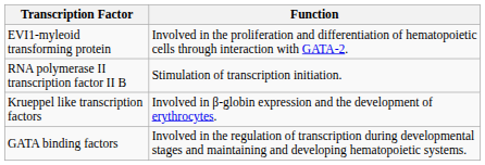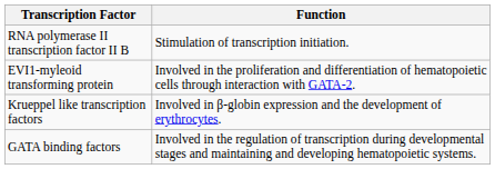 <table class="wikitable">
 <tr>
 <th>Transcription Factor</th>
 <th>Function</th>
 </tr>
 <tr>
+<td>RNA polymerase II transcription factor II B</td>
+<td>Stimulation of transcription initiation.</td>
+</tr>
+<tr>
 <td>EVI1-myleoid transforming protein</td>
 <td>Involved in the proliferation and differentiation of hematopoietic cells through interaction with <a href='#'>GATA-2</a>.</td>
-</tr>
-<tr>
-<td>RNA polymerase II transcription factor II B</td>
-<td>Stimulation of transcription initiation.</td>
 </tr>
 <tr>
 <td>Krueppel like transcription factors</td>
 <td>Involved in β-globin expression and the development of <a href='#'>erythrocytes</a>.</td>
 </tr>
 <tr>
 <td>GATA binding factors</td>
 <td>Involved in the regulation of transcription during developmental stages and maintaining and developing hematopoietic systems.</td>
 </tr>
 </table>
